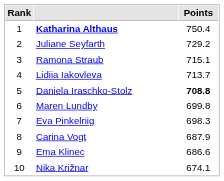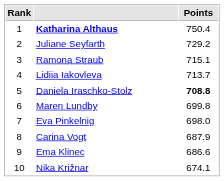 <table cellspacing="1" cellpadding="3" style="border:1px solid #AAAAAA;font-size:86%">
 <tr style="background-color: #E4E4E4;">
 <th style="border-bottom:1px solid #AAAAAA; width: 10px;">Rank</th>
 <th style="border-bottom:1px solid #AAAAAA; width: 200px;"></th>
 <th style="border-bottom:1px solid #AAAAAA; width: 50px;">Points</th>
 </tr>
 <tr>
 <td align=center>1</td>
 <td> <strong><a href='#'>Katharina Althaus</a></strong></td>
 <td align=center>750.4</td>
 </tr>
 <tr>
 <td align=center>2</td>
 <td> <a href='#'>Juliane Seyfarth</a></td>
 <td align=center>729.2</td>
 </tr>
 <tr>
 <td align=center>3</td>
 <td> <a href='#'>Ramona Straub</a></td>
 <td align=center>715.1</td>
 </tr>
 <tr>
 <td align=center>4</td>
 <td> <a href='#'>Lidiia Iakovleva</a></td>
 <td align=center>713.7</td>
 </tr>
 <tr>
 <td align=center>5</td>
 <td> <a href='#'>Daniela Iraschko-Stolz</a></td>
 <td align=center><strong>708.8</strong></td>
 </tr>
 <tr>
 <td align=center>6</td>
 <td> <a href='#'>Maren Lundby</a></td>
 <td align=center>699.8</td>
 </tr>
 <tr>
 <td align=center>7</td>
 <td> <a href='#'>Eva Pinkelnig</a></td>
-<td align=center>698.3</td>
+<td align=center>698.0</td>
 </tr>
 <tr>
 <td align=center>8</td>
 <td> <a href='#'>Carina Vogt</a></td>
 <td align=center>687.9</td>
 </tr>
 <tr>
 <td align=center>9</td>
 <td> <a href='#'>Ema Klinec</a></td>
 <td align=center>686.6</td>
 </tr>
 <tr>
 <td align=center>10</td>
 <td> <a href='#'>Nika Križnar</a></td>
 <td align=center>674.1</td>
 </tr>
 </table>
